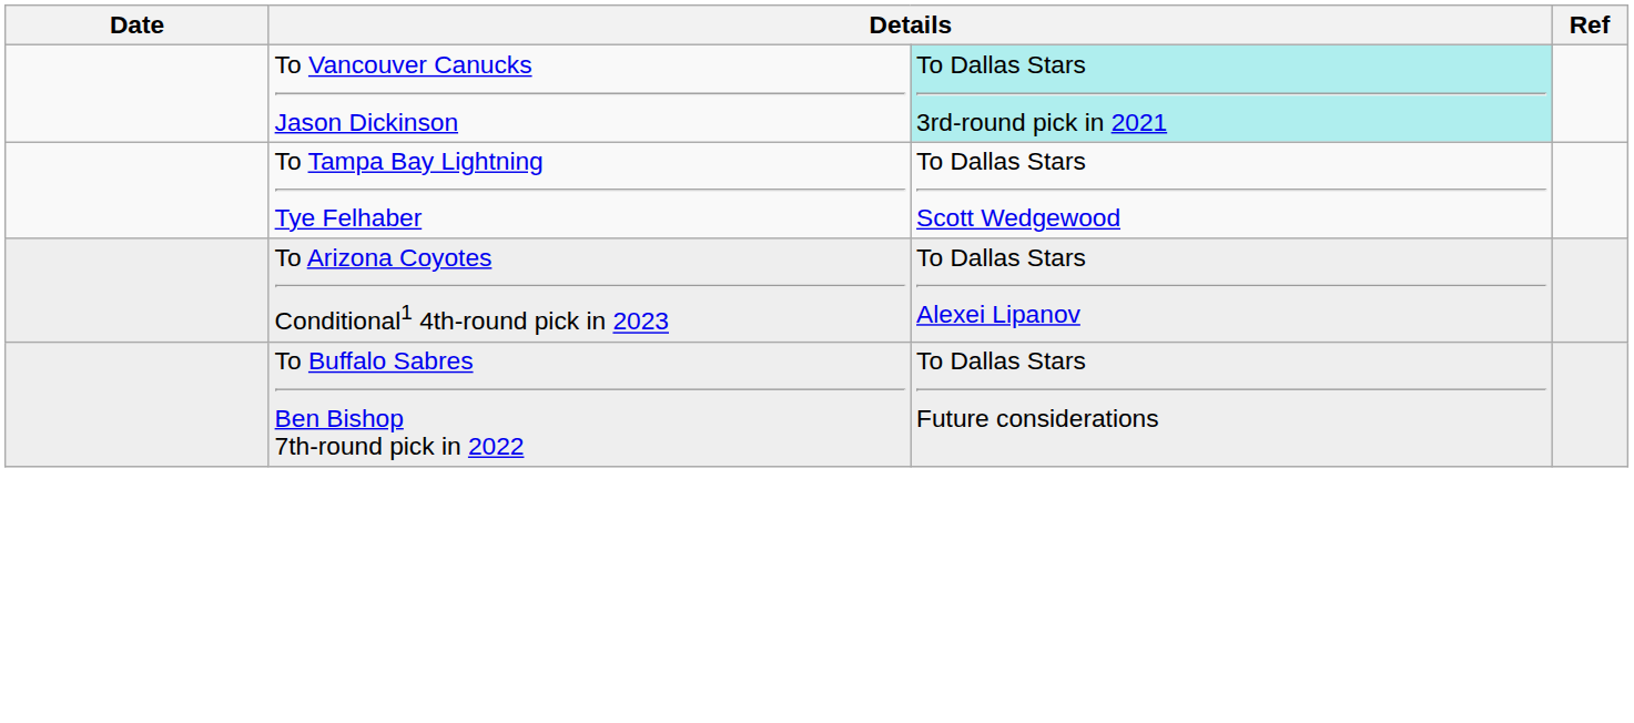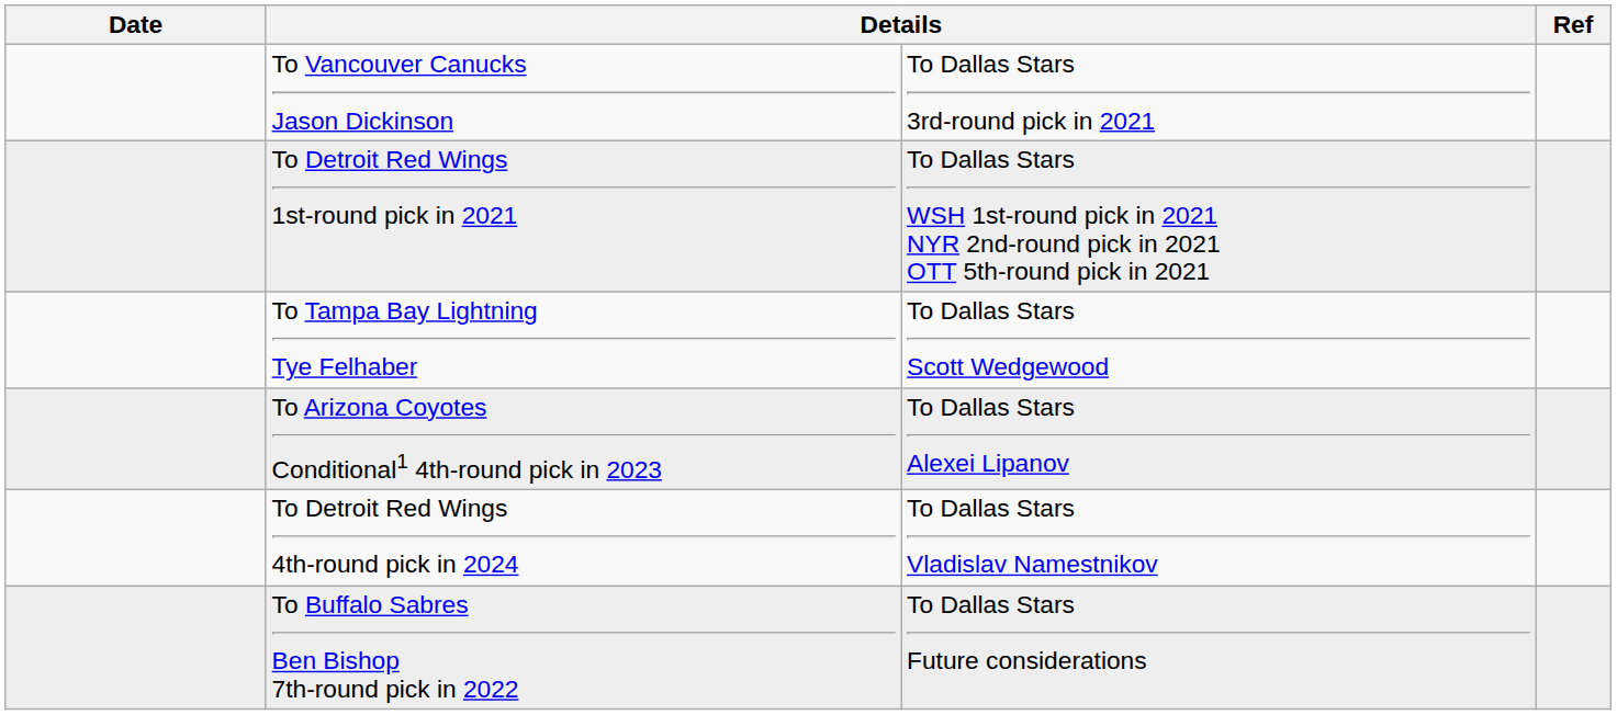 <table class="wikitable">
 <tr>
 <th style="width: 10em;">Date</th>
 <th colspan=2>Details</th>
 <th style="width: 2.5em;">Ref</th>
 </tr>
 <tr>
 <td></td>
 <td style="width: 25em;" valign="top">To <a href='#'>Vancouver Canucks</a><hr><a href='#'>Jason Dickinson</a></td>
-<td style="background: paleturquoise; width: 25em;" valign="top">To Dallas Stars<hr>3rd-round pick in <a href='#'>2021</a></td>
+<td style="width: 25em;" valign="top">To Dallas Stars<hr>3rd-round pick in <a href='#'>2021</a></td>
+<td></td>
+</tr>
+<tr bgcolor="eeeeee">
+<td></td>
+<td valign="top">To <a href='#'>Detroit Red Wings</a><hr>1st-round pick in <a href='#'>2021</a></td>
+<td valign="top">To Dallas Stars<hr><a href='#'>WSH</a> 1st-round pick in <a href='#'>2021</a><br><a href='#'>NYR</a> 2nd-round pick in 2021<br><a href='#'>OTT</a> 5th-round pick in 2021</td>
 <td></td>
 </tr>
 <tr>
 <td></td>
 <td valign="top">To <a href='#'>Tampa Bay Lightning</a><hr><a href='#'>Tye Felhaber</a></td>
 <td valign="top">To Dallas Stars<hr><a href='#'>Scott Wedgewood</a></td>
 <td></td>
 </tr>
 <tr bgcolor="eeeeee">
 <td></td>
 <td valign="top">To <a href='#'>Arizona Coyotes</a><hr>Conditional<sup>1</sup> 4th-round pick in <a href='#'>2023</a></td>
 <td valign="top">To Dallas Stars<hr><a href='#'>Alexei Lipanov</a></td>
 <td></td>
 </tr>
+<tr>
+<td></td>
+<td valign="top">To Detroit Red Wings<hr>4th-round pick in <a href='#'>2024</a></td>
+<td valign="top">To Dallas Stars<hr><a href='#'>Vladislav Namestnikov</a></td>
+<td></td>
+</tr>
 <tr style="background:#eee;">
 <td></td>
 <td valign="top">To <a href='#'>Buffalo Sabres</a><hr><a href='#'>Ben Bishop</a><br>7th-round pick in <a href='#'>2022</a></td>
 <td valign="top">To Dallas Stars<hr>Future considerations</td>
 <td></td>
 </tr>
 </table>
